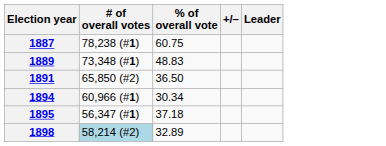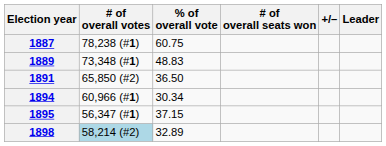 <table class=wikitable>
 <tr>
 <th>Election year</th>
 <th># of<br>overall votes</th>
 <th>% of<br>overall vote</th>
+<th># of<br>overall seats won</th>
 <th>+/–</th>
 <th>Leader</th>
 </tr>
 <tr>
 <th><a href='#'>1887</a></th>
 <td>78,238 (#<strong>1</strong>)</td>
 <td>60.75</td>
 <td></td>
 <td></td>
+<td></td>
 </tr>
 <tr>
 <th><a href='#'>1889</a></th>
 <td>73,348 (#<strong>1</strong>)</td>
 <td>48.83</td>
+<td></td>
 <td></td>
 <td></td>
 </tr>
 <tr>
 <th><a href='#'>1891</a></th>
 <td>65,850 (#2)</td>
 <td>36.50</td>
 <td></td>
 <td></td>
+<td></td>
 </tr>
 <tr>
 <th><a href='#'>1894</a></th>
 <td>60,966 (#<strong>1</strong>)</td>
 <td>30.34</td>
 <td></td>
 <td></td>
+<td></td>
 </tr>
 <tr>
 <th><a href='#'>1895</a></th>
 <td>56,347 (#<strong>1</strong>)</td>
-<td>37.18</td>
+<td>37.15</td>
+<td></td>
 <td></td>
 <td></td>
 </tr>
 <tr>
 <th><a href='#'>1898</a></th>
 <td style="background: lightblue;">58,214 (#2)</td>
 <td>32.89</td>
 <td></td>
 <td></td>
+<td></td>
 </tr>
 </table>
